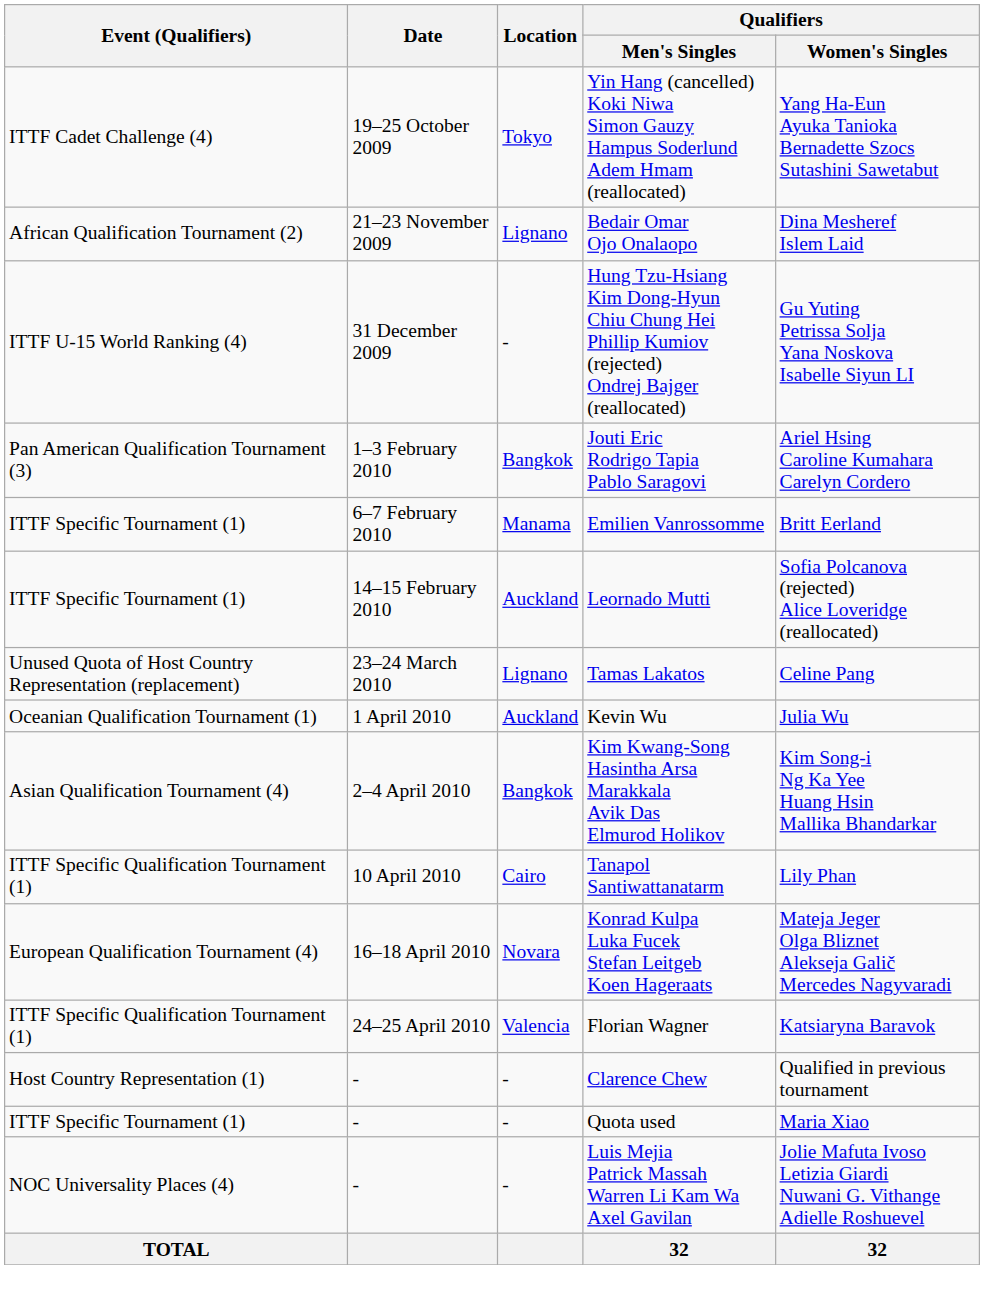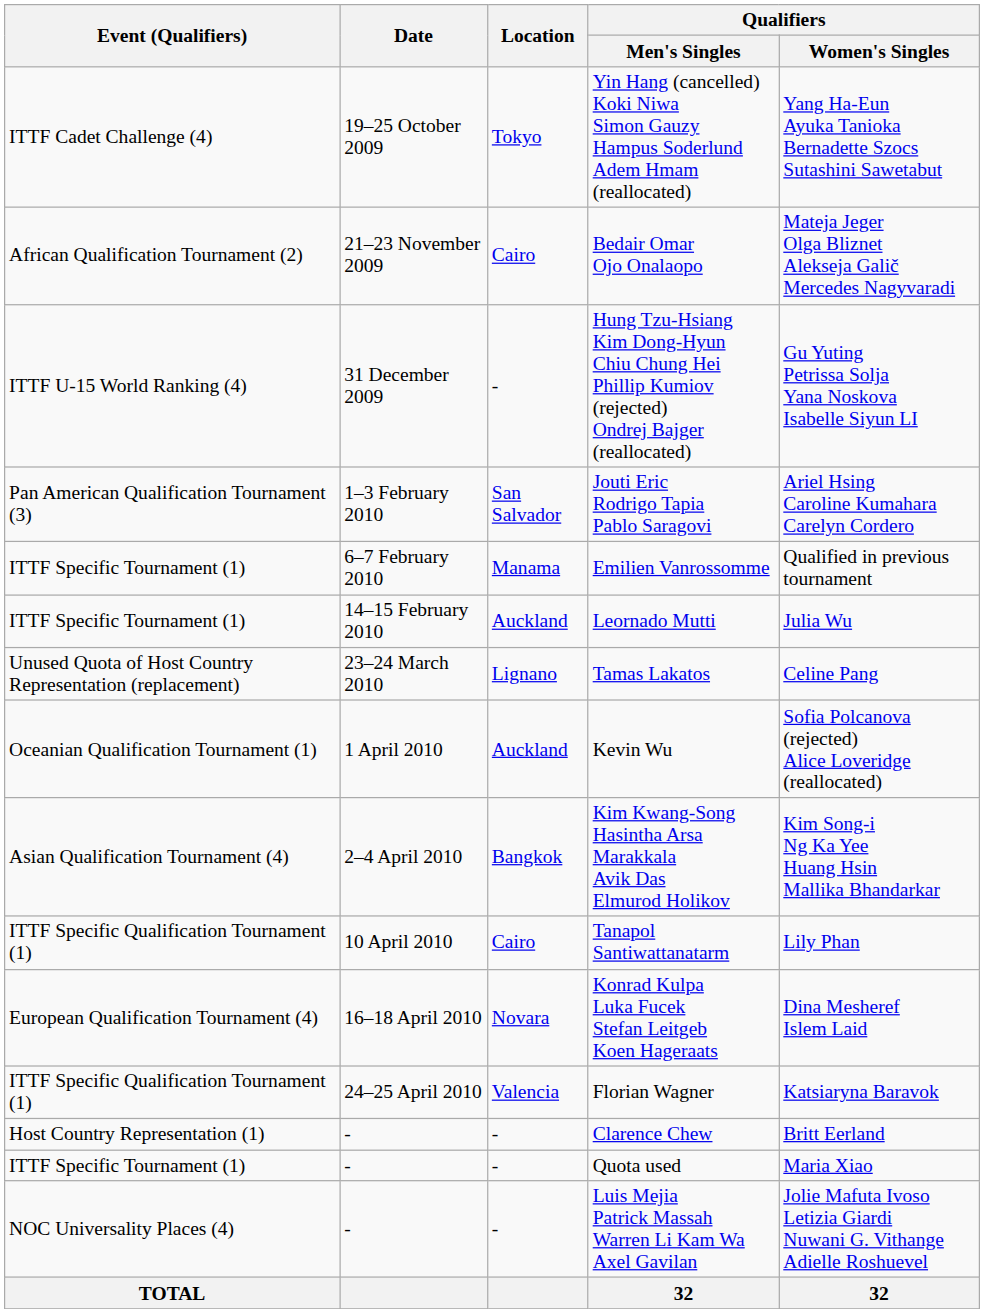 <table class="wikitable" width=800 style="text-align:left; font-size:100%">
 <tr>
 <th rowspan=2>Event (Qualifiers)</th>
 <th rowspan=2>Date</th>
 <th rowspan=2>Location</th>
 <th colspan=2>Qualifiers</th>
 </tr>
 <tr>
 <th>Men's Singles</th>
 <th>Women's Singles</th>
 </tr>
 <tr>
 <td>ITTF Cadet Challenge (4)</td>
 <td>19–25 October 2009</td>
 <td> <a href='#'>Tokyo</a></td>
 <td> <a href='#'>Yin Hang</a> (cancelled)<br>  <a href='#'>Koki Niwa</a><br> <a href='#'>Simon Gauzy</a><br> <a href='#'>Hampus Soderlund</a><br> <a href='#'>Adem Hmam</a> (reallocated)</td>
 <td> <a href='#'>Yang Ha-Eun</a><br>  <a href='#'>Ayuka Tanioka</a><br> <a href='#'>Bernadette Szocs</a><br> <a href='#'>Sutashini Sawetabut</a></td>
 </tr>
 <tr>
 <td>African Qualification Tournament (2)</td>
 <td>21–23 November 2009</td>
-<td> <a href='#'>Lignano</a></td>
+<td> <a href='#'>Cairo</a></td>
 <td> <a href='#'>Bedair Omar</a><br> <a href='#'>Ojo Onalaopo</a></td>
-<td> <a href='#'>Dina Mesheref</a><br> <a href='#'>Islem Laid</a></td>
+<td> <a href='#'>Mateja Jeger</a> <br>  <a href='#'>Olga Bliznet</a> <br>  <a href='#'>Alekseja Galič</a> <br>  <a href='#'>Mercedes Nagyvaradi</a></td>
 </tr>
 <tr>
 <td>ITTF U-15 World Ranking (4)</td>
 <td>31 December 2009</td>
 <td>-</td>
 <td> <a href='#'>Hung Tzu-Hsiang</a> <br> <a href='#'>Kim Dong-Hyun</a><br>  <a href='#'>Chiu Chung Hei</a><br>  <a href='#'>Phillip Kumiov</a> (rejected)<br>  <a href='#'>Ondrej Bajger</a> (reallocated)</td>
 <td> <a href='#'>Gu Yuting</a> <br> <a href='#'>Petrissa Solja</a><br>  <a href='#'>Yana Noskova</a><br>  <a href='#'>Isabelle Siyun LI</a></td>
 </tr>
 <tr>
 <td>Pan American Qualification Tournament (3)</td>
 <td>1–3 February 2010</td>
-<td> <a href='#'>Bangkok</a></td>
+<td> <a href='#'>San Salvador</a></td>
 <td> <a href='#'>Jouti Eric</a><br> <a href='#'>Rodrigo Tapia</a><br>  <a href='#'>Pablo Saragovi</a></td>
 <td> <a href='#'>Ariel Hsing</a><br> <a href='#'>Caroline Kumahara</a><br>  <a href='#'>Carelyn Cordero</a></td>
 </tr>
 <tr>
 <td>ITTF Specific Tournament (1)</td>
 <td>6–7 February 2010</td>
 <td> <a href='#'>Manama</a></td>
 <td> <a href='#'>Emilien Vanrossomme</a></td>
-<td> <a href='#'>Britt Eerland</a></td>
+<td>Qualified in previous tournament</td>
 </tr>
 <tr>
 <td>ITTF Specific Tournament (1)</td>
 <td>14–15 February 2010</td>
 <td> <a href='#'>Auckland</a></td>
 <td> <a href='#'>Leornado Mutti</a></td>
-<td> <a href='#'>Sofia Polcanova</a> (rejected) <br>  <a href='#'>Alice Loveridge</a> (reallocated)</td>
+<td> <a href='#'>Julia Wu</a></td>
 </tr>
 <tr>
 <td>Unused Quota of Host Country Representation (replacement)</td>
 <td>23–24 March 2010</td>
 <td> <a href='#'>Lignano</a></td>
 <td> <a href='#'>Tamas Lakatos</a></td>
 <td> <a href='#'>Celine Pang</a></td>
 </tr>
 <tr>
 <td>Oceanian Qualification Tournament (1)</td>
 <td>1 April 2010</td>
 <td> <a href='#'>Auckland</a></td>
 <td> Kevin Wu</td>
-<td> <a href='#'>Julia Wu</a></td>
+<td> <a href='#'>Sofia Polcanova</a> (rejected) <br>  <a href='#'>Alice Loveridge</a> (reallocated)</td>
 </tr>
 <tr>
 <td>Asian Qualification Tournament (4)</td>
 <td>2–4 April 2010</td>
 <td> <a href='#'>Bangkok</a></td>
 <td> <a href='#'>Kim Kwang-Song</a> <br>  <a href='#'>Hasintha Arsa Marakkala</a> <br>  <a href='#'>Avik Das</a> <br>  <a href='#'>Elmurod Holikov</a></td>
 <td> <a href='#'>Kim Song-i</a> <br>  <a href='#'>Ng Ka Yee</a> <br>  <a href='#'>Huang Hsin</a> <br>  <a href='#'>Mallika Bhandarkar</a></td>
 </tr>
 <tr>
 <td>ITTF Specific Qualification Tournament (1)</td>
 <td>10 April 2010</td>
 <td> <a href='#'>Cairo</a></td>
 <td> <a href='#'>Tanapol Santiwattanatarm</a></td>
 <td> <a href='#'>Lily Phan</a></td>
 </tr>
 <tr>
 <td>European Qualification Tournament (4)</td>
 <td>16–18 April 2010</td>
 <td> <a href='#'>Novara</a></td>
 <td> <a href='#'>Konrad Kulpa</a> <br>  <a href='#'>Luka Fucek</a> <br>  <a href='#'>Stefan Leitgeb</a> <br>  <a href='#'>Koen Hageraats</a></td>
-<td> <a href='#'>Mateja Jeger</a> <br>  <a href='#'>Olga Bliznet</a> <br>  <a href='#'>Alekseja Galič</a> <br>  <a href='#'>Mercedes Nagyvaradi</a></td>
+<td> <a href='#'>Dina Mesheref</a><br> <a href='#'>Islem Laid</a></td>
 </tr>
 <tr>
 <td>ITTF Specific Qualification Tournament (1)</td>
 <td>24–25 April 2010</td>
 <td> <a href='#'>Valencia</a></td>
 <td> Florian Wagner</td>
 <td> <a href='#'>Katsiaryna Baravok</a></td>
 </tr>
 <tr>
 <td>Host Country Representation (1)</td>
 <td>-</td>
 <td>-</td>
 <td> <a href='#'>Clarence Chew</a></td>
-<td>Qualified in previous tournament</td>
+<td> <a href='#'>Britt Eerland</a></td>
 </tr>
 <tr>
 <td>ITTF Specific Tournament (1)</td>
 <td>-</td>
 <td>-</td>
 <td>Quota used</td>
 <td> <a href='#'>Maria Xiao</a></td>
 </tr>
 <tr>
 <td>NOC Universality Places (4)</td>
 <td>-</td>
 <td>-</td>
 <td> <a href='#'>Luis Mejia</a> <br>  <a href='#'>Patrick Massah</a> <br>  <a href='#'>Warren Li Kam Wa</a><br>  <a href='#'>Axel Gavilan</a></td>
 <td> <a href='#'>Jolie Mafuta Ivoso</a> <br>  <a href='#'>Letizia Giardi</a> <br>  <a href='#'>Nuwani G. Vithange</a><br>  <a href='#'>Adielle Roshuevel</a></td>
 </tr>
 <tr>
 <th>TOTAL</th>
 <th></th>
 <th></th>
 <th>32</th>
 <th>32</th>
 </tr>
 </table>
